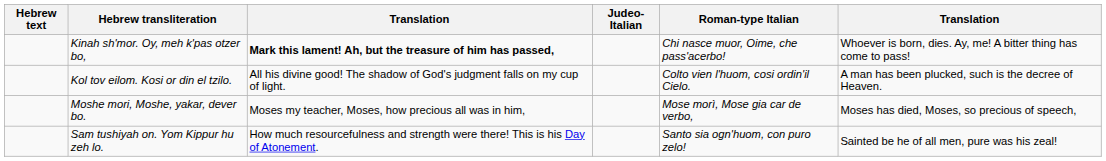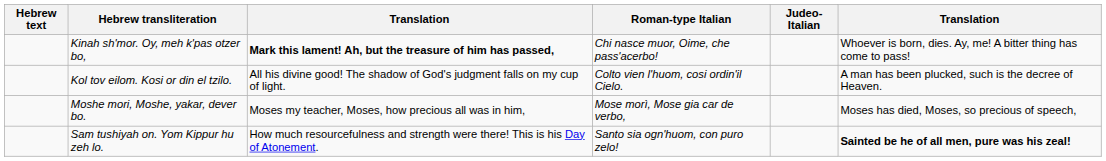 <table class="wikitable">
 <tr>
 <th>Hebrew text</th>
 <th>Hebrew transliteration</th>
 <th>Translation</th>
+<th>Roman-type Italian</th>
 <th>Judeo-Italian</th>
-<th>Roman-type Italian</th>
 <th>Translation</th>
 </tr>
 <tr>
 <td></td>
 <td><em>Kinah sh'mor. Oy, meh k'pas otzer bo,</em></td>
 <td><strong>Mark this lament! Ah, but the treasure of him has passed,</strong></td>
+<td><em>Chi nasce muor, Oime, che pass'acerbo!</em></td>
 <td></td>
-<td><em>Chi nasce muor, Oime, che pass'acerbo!</em></td>
 <td>Whoever is born, dies. Ay, me! A bitter thing has come to pass!</td>
 </tr>
 <tr>
 <td></td>
 <td><em>Kol tov eilom. Kosi or din el tzilo.</em></td>
 <td>All his divine good! The shadow of God's judgment falls on my cup of light.</td>
+<td><em>Colto vien l'huom, cosi ordin'il Cielo.</em></td>
 <td></td>
-<td><em>Colto vien l'huom, cosi ordin'il Cielo.</em></td>
 <td>A man has been plucked, such is the decree of Heaven.</td>
 </tr>
 <tr>
 <td></td>
 <td><em>Moshe mori, Moshe, yakar, dever bo.</em></td>
 <td>Moses my teacher, Moses, how precious all was in him,</td>
+<td><em>Mose morì, Mose gia car de verbo,</em></td>
 <td></td>
-<td><em>Mose morì, Mose gia car de verbo,</em></td>
 <td>Moses has died, Moses, so precious of speech,</td>
 </tr>
 <tr>
 <td></td>
 <td><em>Sam tushiyah on. Yom Kippur hu zeh lo.</em></td>
 <td>How much resourcefulness and strength were there! This is his <a href='#'>Day of Atonement</a>.</td>
+<td><em>Santo sia ogn'huom, con puro zelo!</em></td>
 <td></td>
-<td><em>Santo sia ogn'huom, con puro zelo!</em></td>
-<td>Sainted be he of all men, pure was his zeal!</td>
+<td><strong>Sainted be he of all men, pure was his zeal!</strong></td>
 </tr>
 </table>
